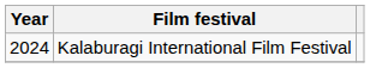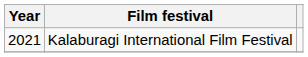 <table class="wikitable sortable">
 <tr>
 <th>Year</th>
 <th>Film festival</th>
 <th></th>
 </tr>
 <tr>
-<td>2024</td>
+<td>2021</td>
 <td>Kalaburagi International Film Festival</td>
 <td></td>
 </tr>
 <tr>
 </tr>
 </table>
